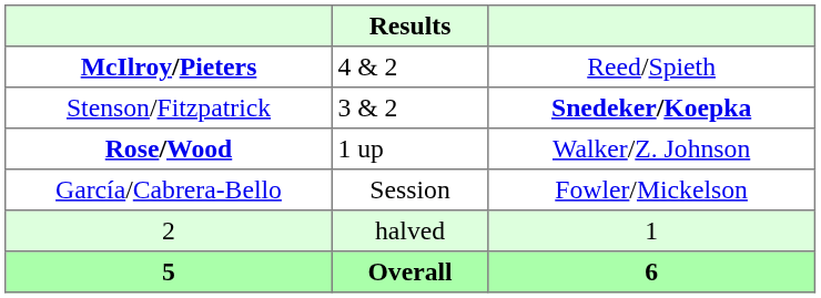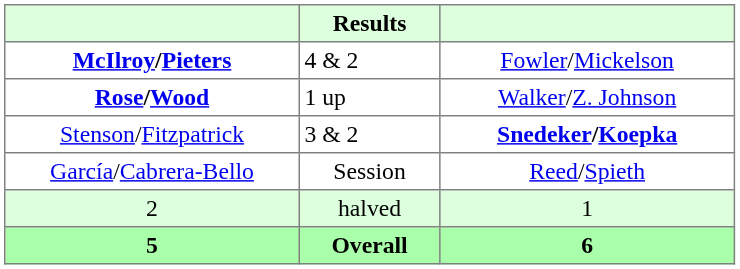 <table border="1" cellpadding="3" style="border-collapse:collapse; text-align:center;">
 <tr style="background:#dfd;">
 <th style="width:12em;"></th>
 <th style="width:5.5em;">Results</th>
 <th style="width:12em;"></th>
 </tr>
 <tr>
 <td><strong><a href='#'>McIlroy</a>/<a href='#'>Pieters</a></strong></td>
 <td align=left> 4 & 2</td>
-<td><a href='#'>Reed</a>/<a href='#'>Spieth</a></td>
+<td><a href='#'>Fowler</a>/<a href='#'>Mickelson</a></td>
+</tr>
+<tr>
+<td><strong><a href='#'>Rose</a>/<a href='#'>Wood</a></strong></td>
+<td align=left> 1 up</td>
+<td><a href='#'>Walker</a>/<a href='#'>Z. Johnson</a></td>
 </tr>
 <tr>
 <td><a href='#'>Stenson</a>/<a href='#'>Fitzpatrick</a></td>
 <td align=left> 3 & 2</td>
 <td><strong><a href='#'>Snedeker</a>/<a href='#'>Koepka</a></strong></td>
 </tr>
 <tr>
-<td><strong><a href='#'>Rose</a>/<a href='#'>Wood</a></strong></td>
-<td align=left> 1 up</td>
-<td><a href='#'>Walker</a>/<a href='#'>Z. Johnson</a></td>
-</tr>
-<tr>
 <td><a href='#'>García</a>/<a href='#'>Cabrera-Bello</a></td>
 <td>Session</td>
-<td><a href='#'>Fowler</a>/<a href='#'>Mickelson</a></td>
+<td><a href='#'>Reed</a>/<a href='#'>Spieth</a></td>
 </tr>
 <tr style="background:#dfd;">
 <td>2</td>
 <td>halved</td>
 <td>1</td>
 </tr>
 <tr style="background:#afa;">
 <th>5</th>
 <th>Overall</th>
 <th>6</th>
 </tr>
 </table>
